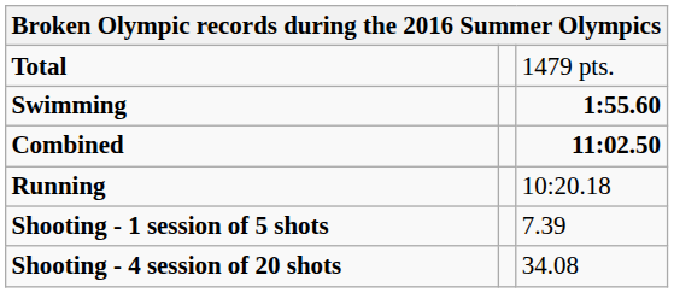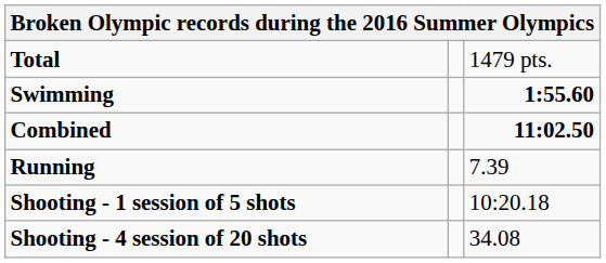 <table class="wikitable">
 <tr>
 <th colspan="5">Broken Olympic records during the 2016 Summer Olympics</th>
 </tr>
 <tr>
 <td><strong>Total</strong></td>
 <td></td>
 <td>1479 pts.</td>
 </tr>
 <tr>
 <td><strong>Swimming</strong></td>
 <td></td>
 <td align=right><strong>1:55.60</strong></td>
 </tr>
 <tr>
 <td><strong>Combined</strong></td>
 <td></td>
 <td align=right><strong>11:02.50</strong></td>
 </tr>
 <tr>
 <td><strong>Running</strong></td>
 <td></td>
-<td>10:20.18</td>
+<td>7.39</td>
 </tr>
 <tr>
 <td><strong>Shooting - 1 session of 5 shots</strong></td>
 <td></td>
-<td>7.39</td>
+<td>10:20.18</td>
 </tr>
 <tr>
 <td><strong>Shooting - 4 session of 20 shots</strong></td>
 <td></td>
 <td>34.08</td>
 </tr>
 </table>
